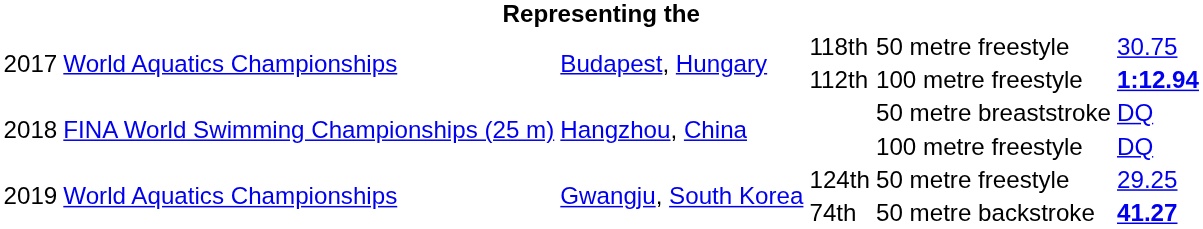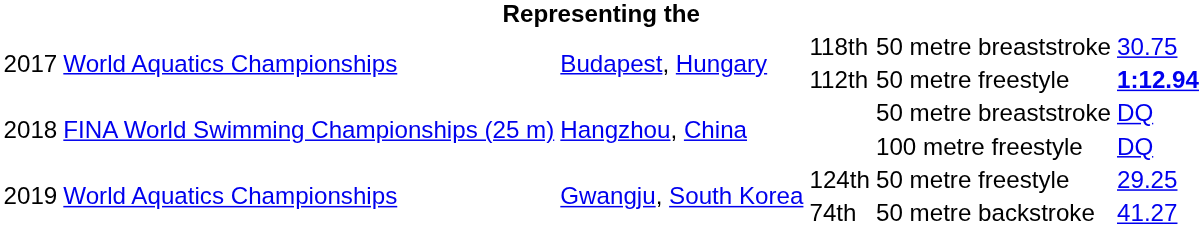 <table>
 <tr>
 <th colspan="6">Representing the </th>
 </tr>
 <tr>
 <td rowspan=2>2017</td>
 <td rowspan=2><a href='#'>World Aquatics Championships</a></td>
 <td rowspan=2> <a href='#'>Budapest</a>, <a href='#'>Hungary</a></td>
 <td>118th</td>
-<td>50 metre freestyle</td>
+<td>50 metre breaststroke</td>
 <td><a href='#'>30.75</a></td>
 </tr>
 <tr>
 <td>112th</td>
-<td>100 metre freestyle</td>
+<td>50 metre freestyle</td>
 <td><strong><a href='#'>1:12.94</a></strong></td>
 </tr>
 <tr>
 <td rowspan=2>2018</td>
 <td rowspan=2><a href='#'>FINA World Swimming Championships (25 m)</a></td>
 <td rowspan=2> <a href='#'>Hangzhou</a>, <a href='#'>China</a></td>
 <td></td>
 <td>50 metre breaststroke</td>
 <td><a href='#'>DQ</a></td>
 </tr>
 <tr>
 <td></td>
 <td>100 metre freestyle</td>
 <td><a href='#'>DQ</a></td>
 </tr>
 <tr>
 <td rowspan=2>2019</td>
 <td rowspan=2><a href='#'>World Aquatics Championships</a></td>
 <td rowspan=2> <a href='#'>Gwangju</a>, <a href='#'>South Korea</a></td>
 <td>124th</td>
 <td>50 metre freestyle</td>
 <td><a href='#'>29.25</a></td>
 </tr>
 <tr>
 <td>74th</td>
 <td>50 metre backstroke</td>
-<td><strong><a href='#'>41.27</a></strong></td>
+<td><a href='#'>41.27</a></td>
 </tr>
 </table>
